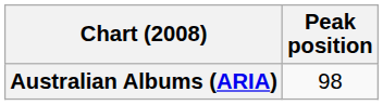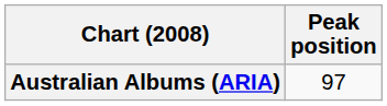 <table class="wikitable sortable plainrowheaders" style="text-align:center">
 <tr>
 <th scope="col">Chart (2008)</th>
 <th scope="col">Peak<br>position</th>
 </tr>
 <tr>
 <th scope="row">Australian Albums (<a href='#'>ARIA</a>)</th>
-<td>98</td>
+<td>97</td>
 </tr>
 </table>
